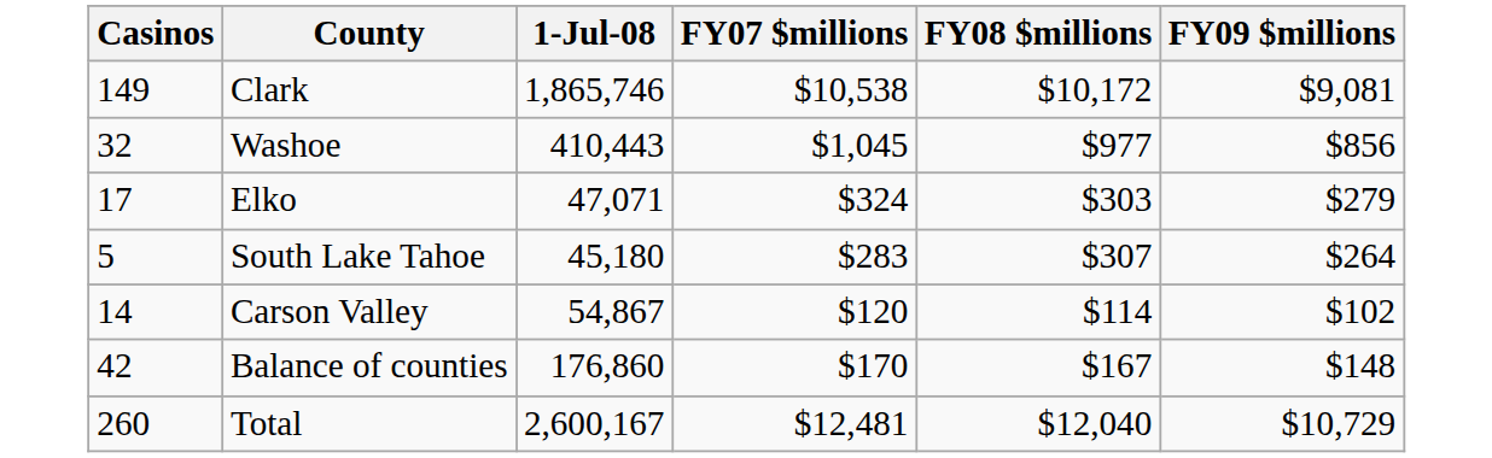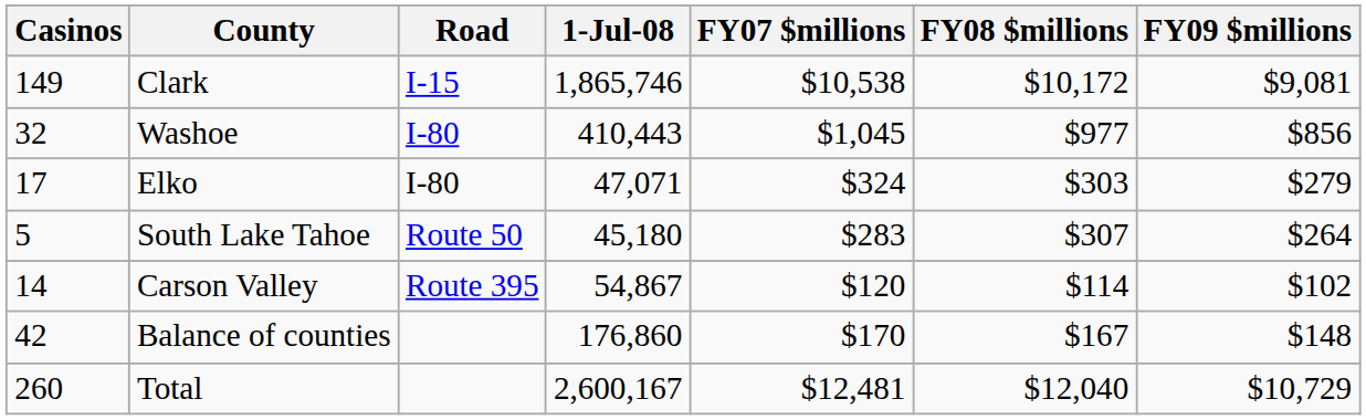 <table class="wikitable" style="margin: 1em auto 1em auto">
 <tr>
 <th>Casinos</th>
 <th>County</th>
+<th>Road</th>
 <th>1-Jul-08</th>
 <th>FY07 $millions</th>
 <th>FY08 $millions</th>
 <th>FY09 $millions</th>
 </tr>
 <tr>
 <td>149</td>
 <td>Clark</td>
+<td><a href='#'>I-15</a></td>
 <td align="right">1,865,746</td>
 <td align="right">$10,538</td>
 <td align="right">$10,172</td>
 <td align="right">$9,081</td>
 </tr>
 <tr>
 <td>32</td>
 <td>Washoe</td>
+<td><a href='#'>I-80</a></td>
 <td align="right">410,443</td>
 <td align="right">$1,045</td>
 <td align="right">$977</td>
 <td align="right">$856</td>
 </tr>
 <tr>
 <td>17</td>
 <td>Elko</td>
+<td>I-80</td>
 <td align="right">47,071</td>
 <td align="right">$324</td>
 <td align="right">$303</td>
 <td align="right">$279</td>
 </tr>
 <tr>
 <td>5</td>
 <td>South Lake Tahoe</td>
+<td><a href='#'>Route 50</a></td>
 <td align="right">45,180</td>
 <td align="right">$283</td>
 <td align="right">$307</td>
 <td align="right">$264</td>
 </tr>
 <tr>
 <td>14</td>
 <td>Carson Valley</td>
+<td><a href='#'>Route 395</a></td>
 <td align="right">54,867</td>
 <td align="right">$120</td>
 <td align="right">$114</td>
 <td align="right">$102</td>
 </tr>
 <tr>
 <td>42</td>
 <td>Balance of counties</td>
+<td></td>
 <td align="right">176,860</td>
 <td align="right">$170</td>
 <td align="right">$167</td>
 <td align="right">$148</td>
 </tr>
 <tr>
 <td>260</td>
 <td>Total</td>
+<td></td>
 <td align="right">2,600,167</td>
 <td align="right">$12,481</td>
 <td align="right">$12,040</td>
 <td align="right">$10,729</td>
 </tr>
 </table>
